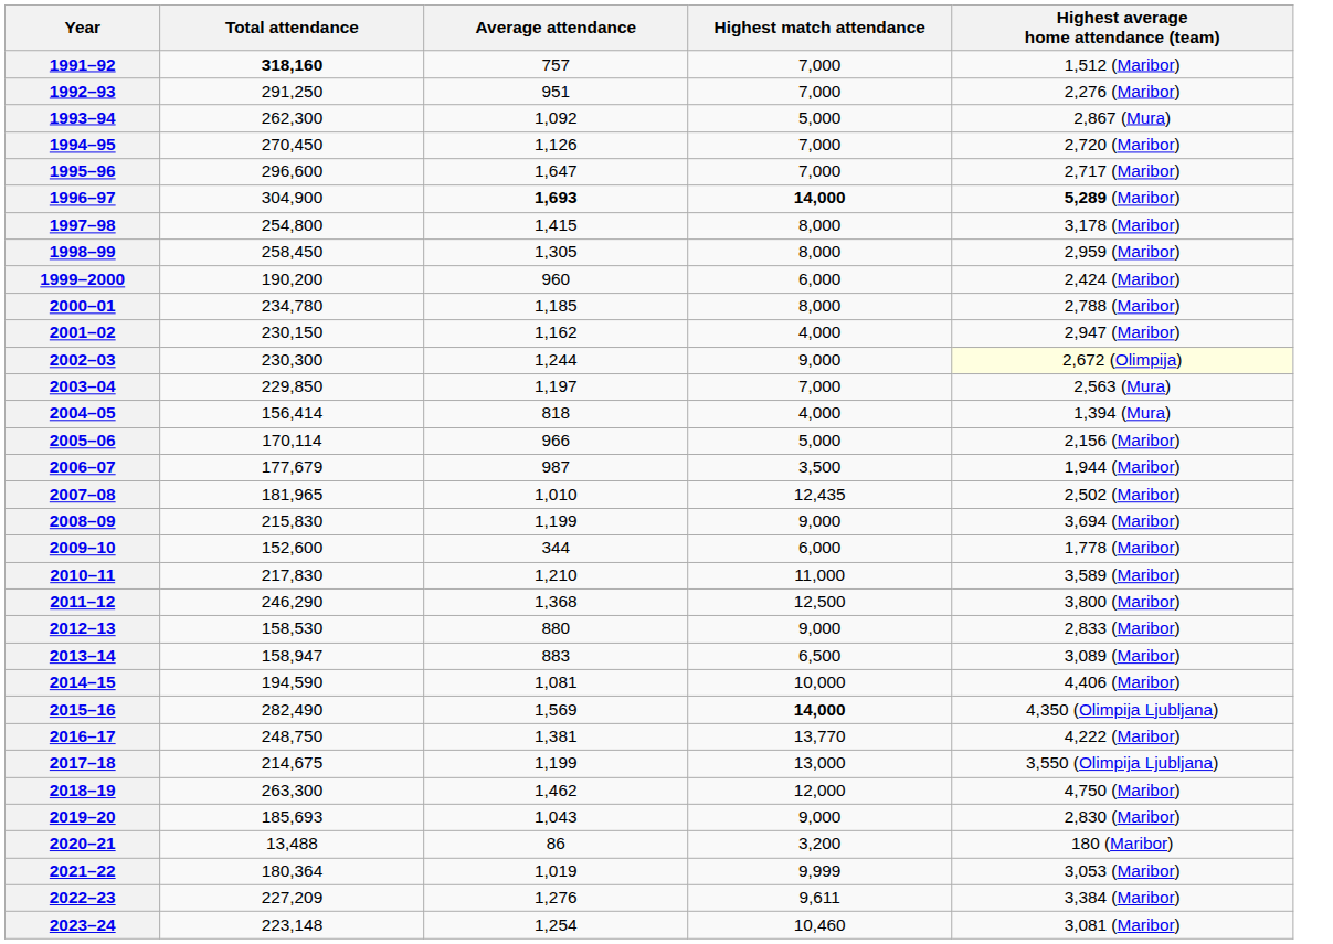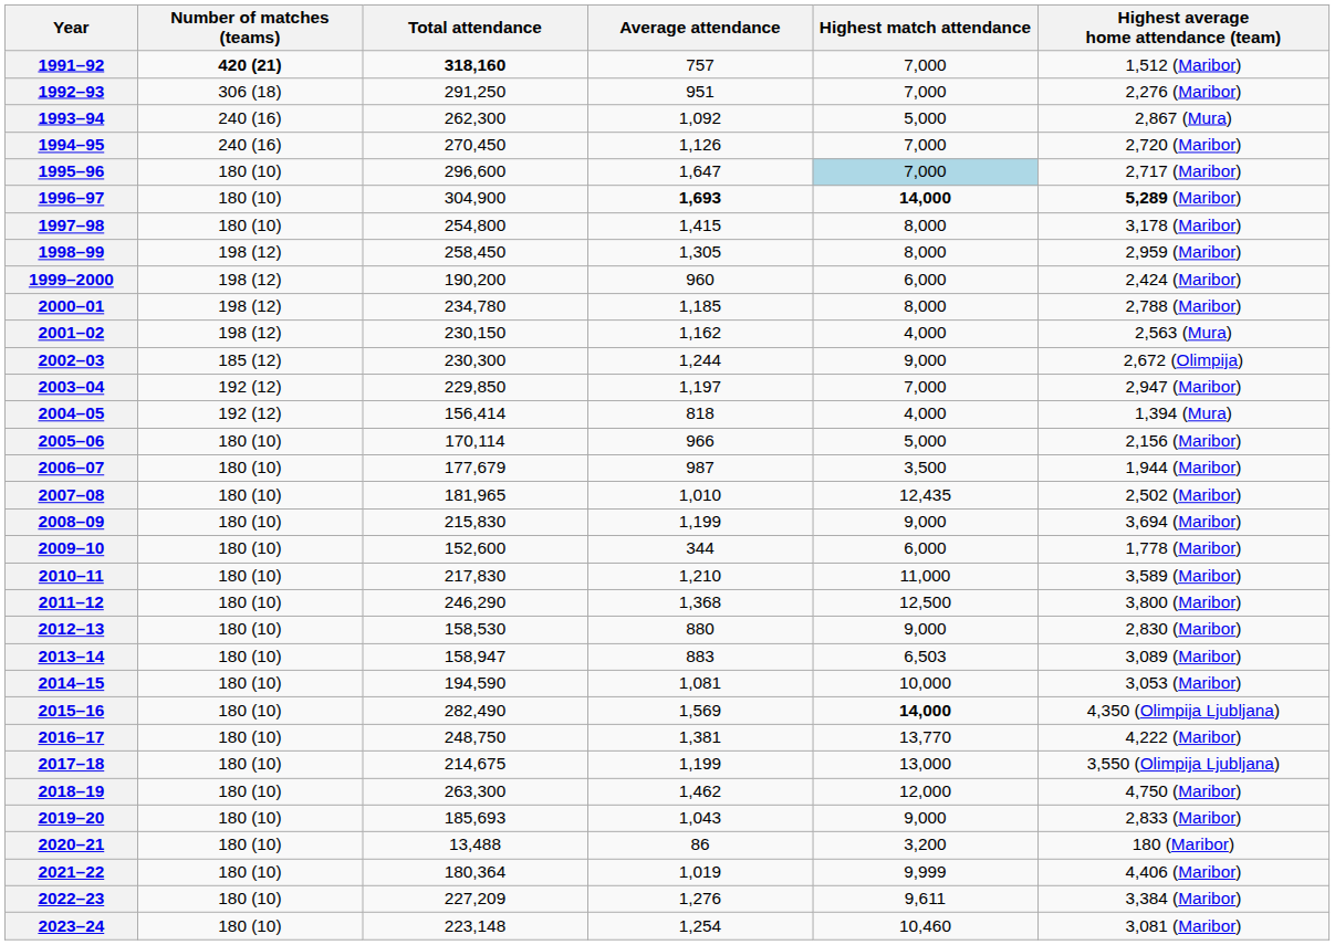 <table class="sortable wikitable plainrowheaders">
 <tr>
 <th scope="col" style="width:10%;">Year</th>
+<th scope="col" style="width:17%;">Number of matches (teams)</th>
 <th scope="col" style="width:17%;">Total attendance</th>
 <th scope="col" style="width:17%;">Average attendance</th>
 <th scope="col" style="width:17%;">Highest match attendance</th>
 <th scope="col" style="width:22%;">Highest average<br>home attendance (team)</th>
 </tr>
 <tr>
 <th scope="row"><a href='#'>1991–92</a></th>
+<td align=center><strong>420 (21)</strong></td>
 <td align=center><strong>318,160</strong></td>
 <td align=center>757</td>
 <td align=center>7,000</td>
 <td align=center>1,512 (<a href='#'>Maribor</a>)</td>
 </tr>
 <tr>
 <th scope="row"><a href='#'>1992–93</a></th>
+<td align=center>306 (18)</td>
 <td align=center>291,250</td>
 <td align=center>951</td>
 <td align=center>7,000</td>
 <td align=center>2,276 (<a href='#'>Maribor</a>)</td>
 </tr>
 <tr>
 <th scope="row"><a href='#'>1993–94</a></th>
+<td align=center>240 (16)</td>
 <td align=center>262,300</td>
 <td align=center>1,092</td>
 <td align=center>5,000</td>
 <td align=center>2,867 (<a href='#'>Mura</a>)</td>
 </tr>
 <tr>
 <th scope="row"><a href='#'>1994–95</a></th>
+<td align=center>240 (16)</td>
 <td align=center>270,450</td>
 <td align=center>1,126</td>
 <td align=center>7,000</td>
 <td align=center>2,720 (<a href='#'>Maribor</a>)</td>
 </tr>
 <tr>
 <th scope="row"><a href='#'>1995–96</a></th>
+<td align=center>180 (10)</td>
 <td align=center>296,600</td>
 <td align=center>1,647</td>
-<td align=center>7,000</td>
+<td align=center style="background: lightblue;">7,000</td>
 <td align=center>2,717 (<a href='#'>Maribor</a>)</td>
 </tr>
 <tr>
 <th scope="row"><a href='#'>1996–97</a></th>
+<td align=center>180 (10)</td>
 <td align=center>304,900</td>
 <td align=center><strong>1,693</strong></td>
 <td align=center><strong>14,000</strong></td>
 <td align=center><strong>5,289</strong> (<a href='#'>Maribor</a>)</td>
 </tr>
 <tr>
 <th scope="row"><a href='#'>1997–98</a></th>
+<td align=center>180 (10)</td>
 <td align=center>254,800</td>
 <td align=center>1,415</td>
 <td align=center>8,000</td>
 <td align=center>3,178 (<a href='#'>Maribor</a>)</td>
 </tr>
 <tr>
 <th scope="row"><a href='#'>1998–99</a></th>
+<td align=center>198 (12)</td>
 <td align=center>258,450</td>
 <td align=center>1,305</td>
 <td align=center>8,000</td>
 <td align=center>2,959 (<a href='#'>Maribor</a>)</td>
 </tr>
 <tr>
 <th scope="row"><a href='#'>1999–2000</a></th>
+<td align=center>198 (12)</td>
 <td align=center>190,200</td>
 <td align=center>960</td>
 <td align=center>6,000</td>
 <td align=center>2,424 (<a href='#'>Maribor</a>)</td>
 </tr>
 <tr>
 <th scope="row"><a href='#'>2000–01</a></th>
+<td align=center>198 (12)</td>
 <td align=center>234,780</td>
 <td align=center>1,185</td>
 <td align=center>8,000</td>
 <td align=center>2,788 (<a href='#'>Maribor</a>)</td>
 </tr>
 <tr>
 <th scope="row"><a href='#'>2001–02</a></th>
+<td align=center>198 (12)</td>
 <td align=center>230,150</td>
 <td align=center>1,162</td>
 <td align=center>4,000</td>
+<td align=center>2,563 (<a href='#'>Mura</a>)</td>
+</tr>
+<tr>
+<th scope="row"><a href='#'>2002–03</a></th>
+<td align=center>185 (12)</td>
+<td align=center>230,300</td>
+<td align=center>1,244</td>
+<td align=center>9,000</td>
+<td align=center>2,672 (<a href='#'>Olimpija</a>)</td>
+</tr>
+<tr>
+<th scope="row"><a href='#'>2003–04</a></th>
+<td align=center>192 (12)</td>
+<td align=center>229,850</td>
+<td align=center>1,197</td>
+<td align=center>7,000</td>
 <td align=center>2,947 (<a href='#'>Maribor</a>)</td>
 </tr>
 <tr>
-<th scope="row"><a href='#'>2002–03</a></th>
-<td align=center>230,300</td>
-<td align=center>1,244</td>
-<td align=center>9,000</td>
-<td align=center style="background: lightyellow;">2,672 (<a href='#'>Olimpija</a>)</td>
-</tr>
-<tr>
-<th scope="row"><a href='#'>2003–04</a></th>
-<td align=center>229,850</td>
-<td align=center>1,197</td>
-<td align=center>7,000</td>
-<td align=center>2,563 (<a href='#'>Mura</a>)</td>
-</tr>
-<tr>
 <th scope="row"><a href='#'>2004–05</a></th>
+<td align=center>192 (12)</td>
 <td align=center>156,414</td>
 <td align=center>818</td>
 <td align=center>4,000</td>
 <td align=center>1,394 (<a href='#'>Mura</a>)</td>
 </tr>
 <tr>
 <th scope="row"><a href='#'>2005–06</a></th>
+<td align=center>180 (10)</td>
 <td align=center>170,114</td>
 <td align=center>966</td>
 <td align=center>5,000</td>
 <td align=center>2,156 (<a href='#'>Maribor</a>)</td>
 </tr>
 <tr>
 <th scope="row"><a href='#'>2006–07</a></th>
+<td align=center>180 (10)</td>
 <td align=center>177,679</td>
 <td align=center>987</td>
 <td align=center>3,500</td>
 <td align=center>1,944 (<a href='#'>Maribor</a>)</td>
 </tr>
 <tr>
 <th scope="row"><a href='#'>2007–08</a></th>
+<td align=center>180 (10)</td>
 <td align=center>181,965</td>
 <td align=center>1,010</td>
 <td align=center>12,435</td>
 <td align=center>2,502 (<a href='#'>Maribor</a>)</td>
 </tr>
 <tr>
 <th scope="row"><a href='#'>2008–09</a></th>
+<td align=center>180 (10)</td>
 <td align=center>215,830</td>
 <td align=center>1,199</td>
 <td align=center>9,000</td>
 <td align=center>3,694 (<a href='#'>Maribor</a>)</td>
 </tr>
 <tr>
 <th scope="row"><a href='#'>2009–10</a></th>
+<td align=center>180 (10)</td>
 <td align=center>152,600</td>
 <td align=center>344</td>
 <td align=center>6,000</td>
 <td align=center>1,778 (<a href='#'>Maribor</a>)</td>
 </tr>
 <tr>
 <th scope="row"><a href='#'>2010–11</a></th>
+<td align=center>180 (10)</td>
 <td align=center>217,830</td>
 <td align=center>1,210</td>
 <td align=center>11,000</td>
 <td align=center>3,589 (<a href='#'>Maribor</a>)</td>
 </tr>
 <tr>
 <th scope="row"><a href='#'>2011–12</a></th>
+<td align=center>180 (10)</td>
 <td align=center>246,290</td>
 <td align=center>1,368</td>
 <td align=center>12,500</td>
 <td align=center>3,800 (<a href='#'>Maribor</a>)</td>
 </tr>
 <tr>
 <th scope="row"><a href='#'>2012–13</a></th>
+<td align=center>180 (10)</td>
 <td align=center>158,530</td>
 <td align=center>880</td>
 <td align=center>9,000</td>
-<td align=center>2,833 (<a href='#'>Maribor</a>)</td>
+<td align=center>2,830 (<a href='#'>Maribor</a>)</td>
 </tr>
 <tr>
 <th scope="row"><a href='#'>2013–14</a></th>
+<td align=center>180 (10)</td>
 <td align=center>158,947</td>
 <td align=center>883</td>
-<td align=center>6,500</td>
+<td align=center>6,503</td>
 <td align=center>3,089 (<a href='#'>Maribor</a>)</td>
 </tr>
 <tr>
 <th scope="row"><a href='#'>2014–15</a></th>
+<td align=center>180 (10)</td>
 <td align=center>194,590</td>
 <td align=center>1,081</td>
 <td align=center>10,000</td>
-<td align=center>4,406 (<a href='#'>Maribor</a>)</td>
+<td align=center>3,053 (<a href='#'>Maribor</a>)</td>
 </tr>
 <tr>
 <th scope="row"><a href='#'>2015–16</a></th>
+<td align=center>180 (10)</td>
 <td align=center>282,490</td>
 <td align=center>1,569</td>
 <td align=center><strong>14,000</strong></td>
 <td align=center>4,350 (<a href='#'>Olimpija Ljubljana</a>)</td>
 </tr>
 <tr>
 <th scope="row"><a href='#'>2016–17</a></th>
+<td align=center>180 (10)</td>
 <td align=center>248,750</td>
 <td align=center>1,381</td>
 <td align=center>13,770</td>
 <td align=center>4,222 (<a href='#'>Maribor</a>)</td>
 </tr>
 <tr>
 <th scope="row"><a href='#'>2017–18</a></th>
+<td align=center>180 (10)</td>
 <td align=center>214,675</td>
 <td align=center>1,199</td>
 <td align=center>13,000</td>
 <td align=center>3,550 (<a href='#'>Olimpija Ljubljana</a>)</td>
 </tr>
 <tr>
 <th scope="row"><a href='#'>2018–19</a></th>
+<td align=center>180 (10)</td>
 <td align=center>263,300</td>
 <td align=center>1,462</td>
 <td align=center>12,000</td>
 <td align=center>4,750 (<a href='#'>Maribor</a>)</td>
 </tr>
 <tr>
 <th scope="row"><a href='#'>2019–20</a></th>
+<td align=center>180 (10)</td>
 <td align=center>185,693</td>
 <td align=center>1,043</td>
 <td align=center>9,000</td>
-<td align=center>2,830 (<a href='#'>Maribor</a>)</td>
+<td align=center>2,833 (<a href='#'>Maribor</a>)</td>
 </tr>
 <tr>
 <th scope="row"><a href='#'>2020–21</a></th>
+<td align=center>180 (10)</td>
 <td align=center>13,488</td>
 <td align=center>86</td>
 <td align=center>3,200</td>
 <td align=center>180 (<a href='#'>Maribor</a>)</td>
 </tr>
 <tr>
 <th scope="row"><a href='#'>2021–22</a></th>
+<td align=center>180 (10)</td>
 <td align=center>180,364</td>
 <td align=center>1,019</td>
 <td align=center>9,999</td>
-<td align=center>3,053 (<a href='#'>Maribor</a>)</td>
+<td align=center>4,406 (<a href='#'>Maribor</a>)</td>
 </tr>
 <tr>
 <th scope="row"><a href='#'>2022–23</a></th>
+<td align=center>180 (10)</td>
 <td align=center>227,209</td>
 <td align=center>1,276</td>
 <td align=center>9,611</td>
 <td align=center>3,384 (<a href='#'>Maribor</a>)</td>
 </tr>
 <tr>
 <th scope="row"><a href='#'>2023–24</a></th>
+<td align=center>180 (10)</td>
 <td align=center>223,148</td>
 <td align=center>1,254</td>
 <td align=center>10,460</td>
 <td align=center>3,081 (<a href='#'>Maribor</a>)</td>
 </tr>
 </table>
